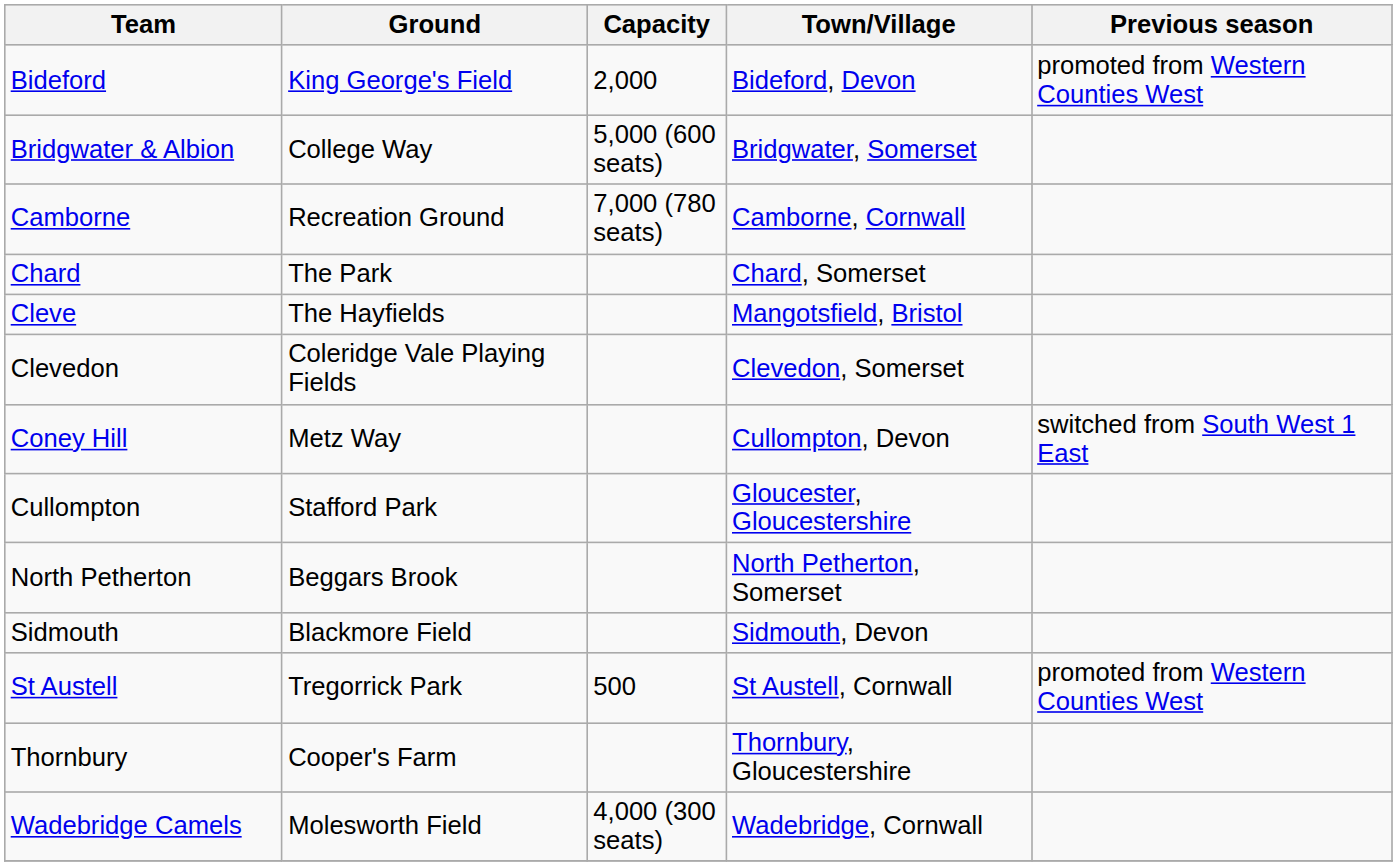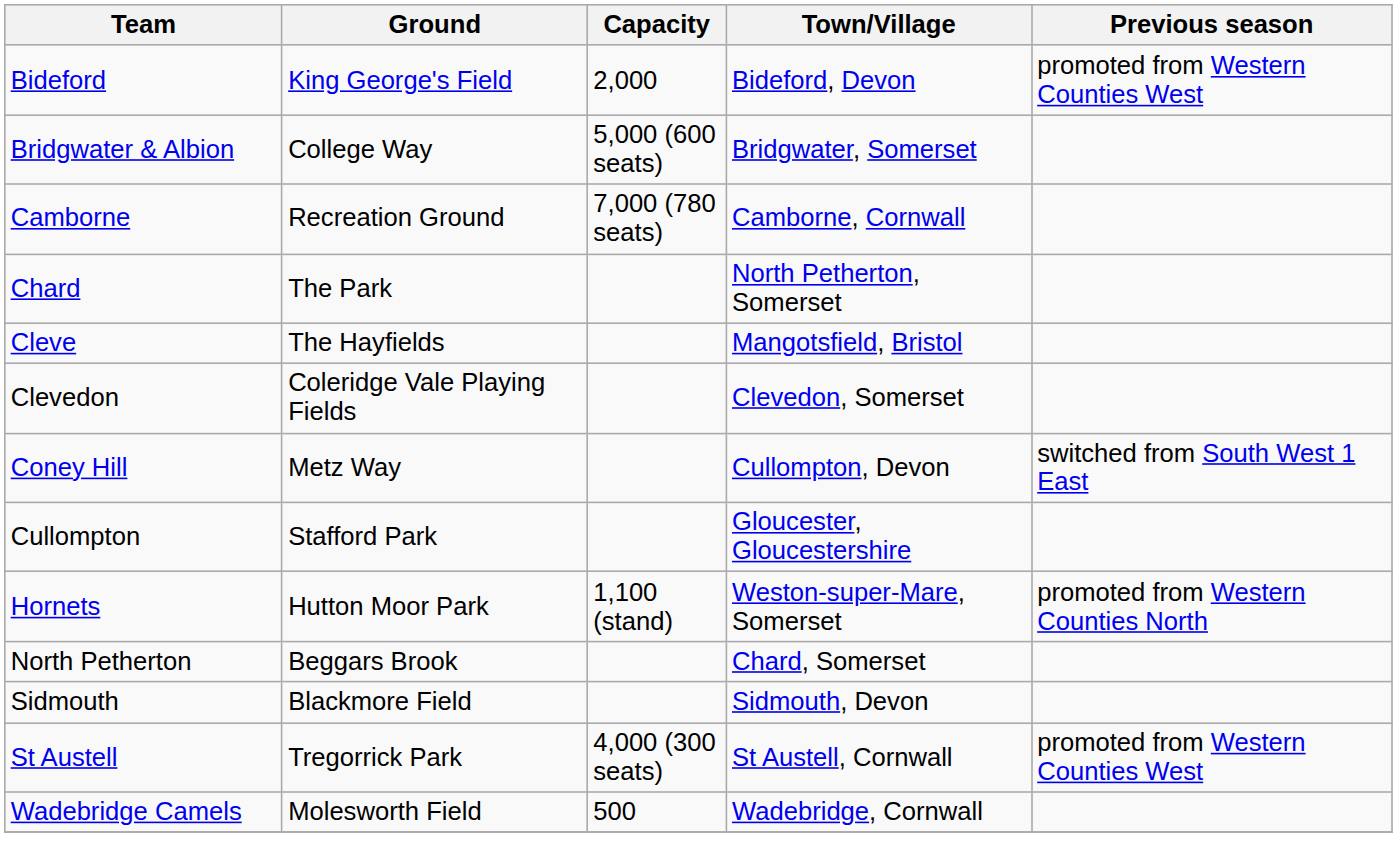 <table class="wikitable sortable">
 <tr>
 <th width=20%>Team</th>
 <th width=22%>Ground</th>
 <th width=10%>Capacity</th>
 <th width=22%>Town/Village</th>
 <th width=35%>Previous season</th>
 </tr>
 <tr>
 <td><a href='#'>Bideford</a></td>
 <td><a href='#'>King George's Field</a></td>
 <td>2,000</td>
 <td><a href='#'>Bideford</a>, <a href='#'>Devon</a></td>
 <td>promoted from <a href='#'>Western Counties West</a></td>
 </tr>
 <tr>
 <td><a href='#'>Bridgwater & Albion</a></td>
 <td>College Way</td>
 <td>5,000 (600 seats)</td>
 <td><a href='#'>Bridgwater</a>, <a href='#'>Somerset</a></td>
 <td></td>
 </tr>
 <tr>
 <td><a href='#'>Camborne</a></td>
 <td>Recreation Ground</td>
 <td>7,000 (780 seats)</td>
 <td><a href='#'>Camborne</a>, <a href='#'>Cornwall</a></td>
 <td></td>
 </tr>
 <tr>
 <td><a href='#'>Chard</a></td>
 <td>The Park</td>
 <td></td>
-<td><a href='#'>Chard</a>, Somerset</td>
+<td><a href='#'>North Petherton</a>, Somerset</td>
 <td></td>
 </tr>
 <tr>
 <td><a href='#'>Cleve</a></td>
 <td>The Hayfields</td>
 <td></td>
 <td><a href='#'>Mangotsfield</a>, <a href='#'>Bristol</a></td>
 <td></td>
 </tr>
 <tr>
 <td>Clevedon</td>
 <td>Coleridge Vale Playing Fields</td>
 <td></td>
 <td><a href='#'>Clevedon</a>, Somerset</td>
 <td></td>
 </tr>
 <tr>
 <td><a href='#'>Coney Hill</a></td>
 <td>Metz Way</td>
 <td></td>
 <td><a href='#'>Cullompton</a>, Devon</td>
 <td>switched from <a href='#'>South West 1 East</a></td>
 </tr>
 <tr>
 <td>Cullompton</td>
 <td>Stafford Park</td>
 <td></td>
 <td><a href='#'>Gloucester</a>, <a href='#'>Gloucestershire</a></td>
 <td></td>
 </tr>
 <tr>
+<td><a href='#'>Hornets</a></td>
+<td>Hutton Moor Park</td>
+<td>1,100 (stand)</td>
+<td><a href='#'>Weston-super-Mare</a>, Somerset</td>
+<td>promoted from <a href='#'>Western Counties North</a></td>
+</tr>
+<tr>
 <td>North Petherton</td>
 <td>Beggars Brook</td>
 <td></td>
-<td><a href='#'>North Petherton</a>, Somerset</td>
+<td><a href='#'>Chard</a>, Somerset</td>
 <td></td>
 </tr>
 <tr>
 <td>Sidmouth</td>
 <td>Blackmore Field</td>
 <td></td>
 <td><a href='#'>Sidmouth</a>, Devon</td>
 <td></td>
 </tr>
 <tr>
 <td><a href='#'>St Austell</a></td>
 <td>Tregorrick Park</td>
-<td>500</td>
+<td>4,000 (300 seats)</td>
 <td><a href='#'>St Austell</a>, Cornwall</td>
 <td>promoted from <a href='#'>Western Counties West</a></td>
 </tr>
 <tr>
-<td>Thornbury</td>
-<td>Cooper's Farm</td>
-<td></td>
-<td><a href='#'>Thornbury</a>, Gloucestershire</td>
-<td></td>
-</tr>
-<tr>
 <td><a href='#'>Wadebridge Camels</a></td>
 <td>Molesworth Field</td>
-<td>4,000 (300 seats)</td>
+<td>500</td>
 <td><a href='#'>Wadebridge</a>, Cornwall</td>
 <td></td>
 </tr>
 <tr>
 </tr>
 </table>
